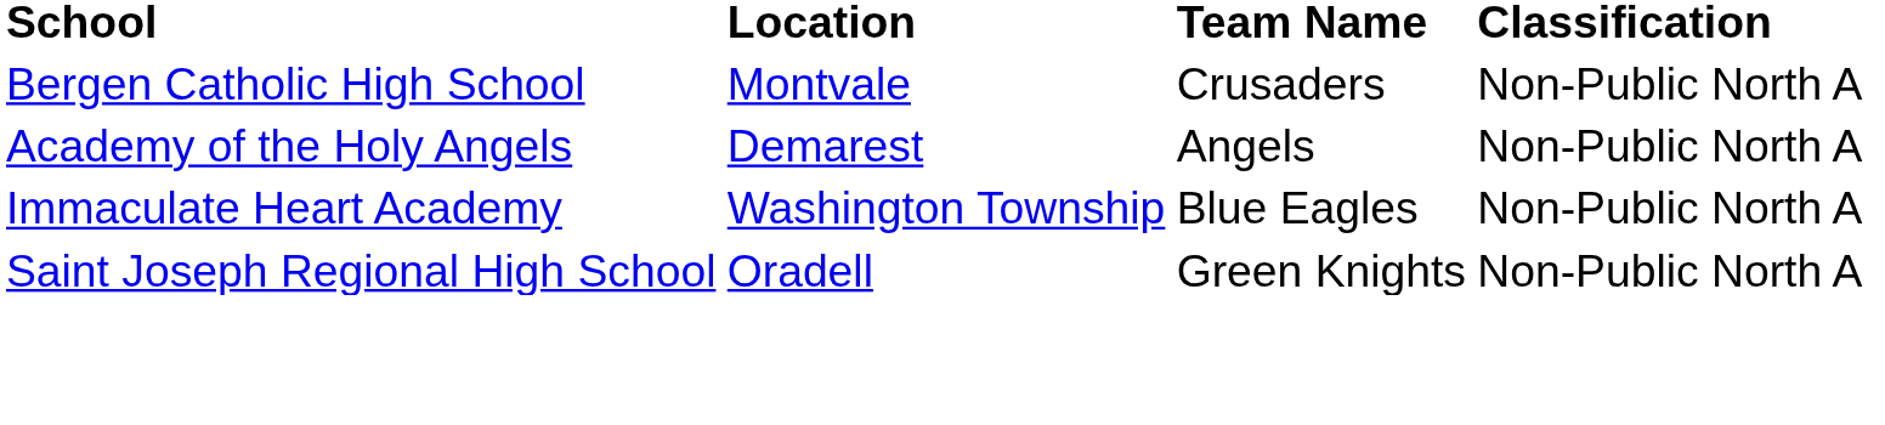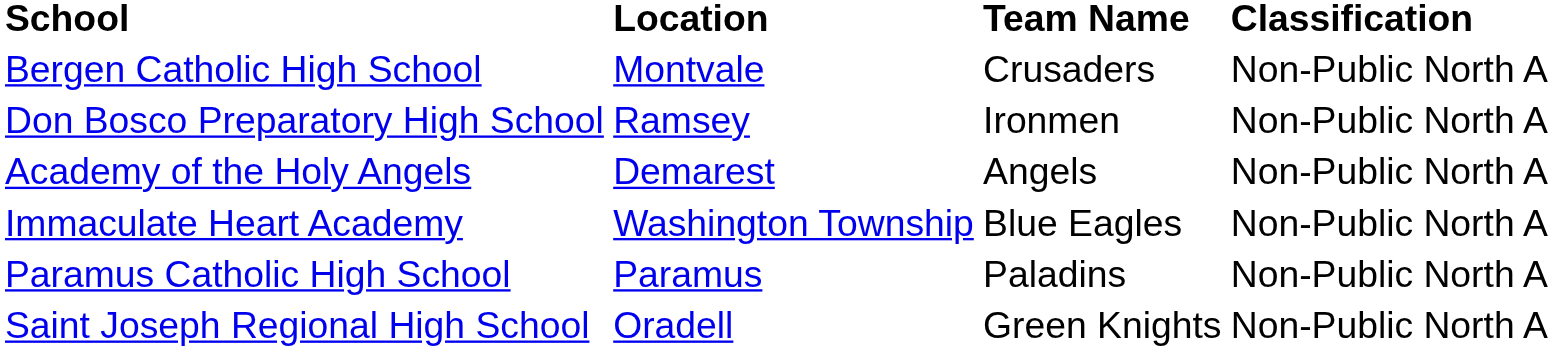 <table>
 <tr>
 <td><strong>School</strong></td>
 <td><strong>Location</strong></td>
 <td><strong>Team Name</strong></td>
 <td><strong>Classification</strong></td>
 </tr>
 <tr>
 <td><a href='#'>Bergen Catholic High School</a></td>
 <td><a href='#'>Montvale</a></td>
 <td>Crusaders</td>
+<td>Non-Public North A</td>
+</tr>
+<tr>
+<td><a href='#'>Don Bosco Preparatory High School</a></td>
+<td><a href='#'>Ramsey</a></td>
+<td>Ironmen</td>
 <td>Non-Public North A</td>
 </tr>
 <tr>
 <td><a href='#'>Academy of the Holy Angels</a></td>
 <td><a href='#'>Demarest</a></td>
 <td>Angels</td>
 <td>Non-Public North A</td>
 </tr>
 <tr>
 <td><a href='#'>Immaculate Heart Academy</a></td>
 <td><a href='#'>Washington Township</a></td>
 <td>Blue Eagles</td>
 <td>Non-Public North A</td>
 </tr>
 <tr>
+<td><a href='#'>Paramus Catholic High School</a></td>
+<td><a href='#'>Paramus</a></td>
+<td>Paladins</td>
+<td>Non-Public North A</td>
+</tr>
+<tr>
 <td><a href='#'>Saint Joseph Regional High School</a></td>
 <td><a href='#'>Oradell</a></td>
 <td>Green Knights</td>
 <td>Non-Public North A</td>
 </tr>
 <tr>
 </tr>
 </table>
